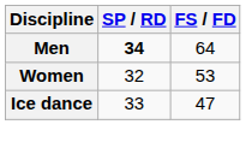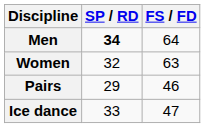 <table class="wikitable unsortable" style="text-align:center;">
 <tr>
 <th scope="col">Discipline</th>
 <th scope="col"><a href='#'>SP</a> / <a href='#'>RD</a></th>
 <th scope="col"><a href='#'>FS</a> / <a href='#'>FD</a></th>
 </tr>
 <tr>
 <th scope="row">Men</th>
 <td><strong>34</strong></td>
 <td>64</td>
 </tr>
 <tr>
 <th scope="row">Women</th>
 <td>32</td>
-<td>53</td>
+<td>63</td>
+</tr>
+<tr>
+<th scope="row">Pairs</th>
+<td>29</td>
+<td>46</td>
 </tr>
 <tr>
 <th scope="row">Ice dance</th>
 <td>33</td>
 <td>47</td>
 </tr>
 </table>
